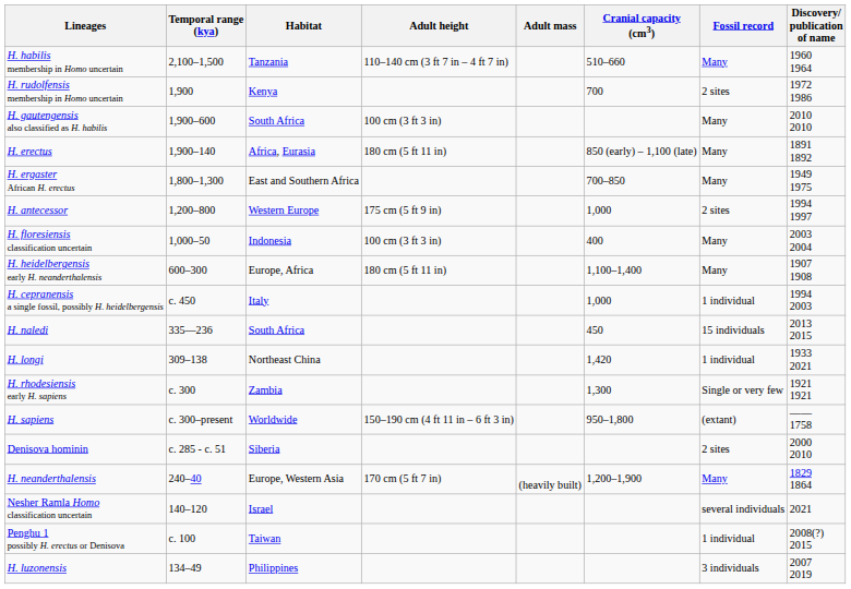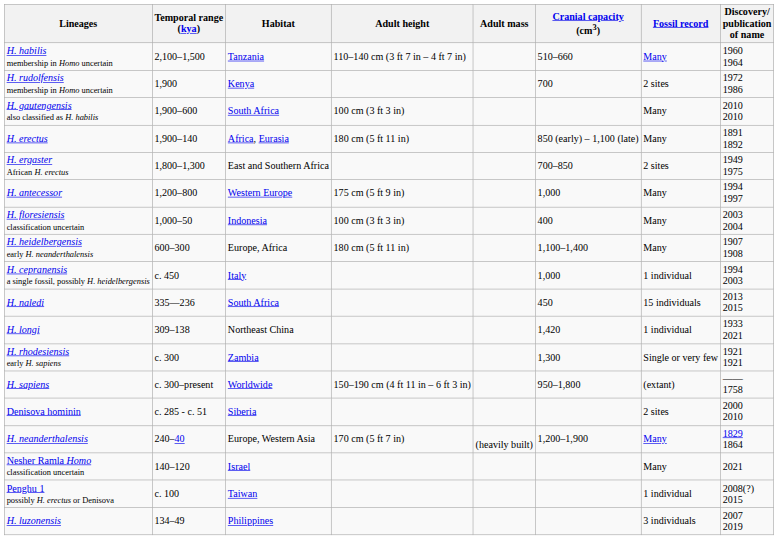 <table class="wikitable sortable">
 <tr>
 <th>Lineages</th>
 <th data-sort-type=number>Temporal range<br>(<a href='#'>kya</a>)</th>
 <th>Habitat</th>
 <th data-sort-type=number>Adult height</th>
 <th data-sort-type=number>Adult mass</th>
 <th data-sort-type=number><a href='#'>Cranial capacity</a><br>(cm<sup>3</sup>)</th>
 <th data-sort-type=number><a href='#'>Fossil record</a></th>
 <th data-sort-type=number>Discovery/<br>publication<br>of name</th>
 </tr>
 <tr>
 <td><em><a href='#'>H. habilis</a></em><br><small>membership in <em>Homo</em> uncertain</small></td>
 <td>2,100–1,500</td>
 <td><a href='#'>Tanzania</a></td>
 <td>110–140 cm (3 ft 7 in – 4 ft 7 in)</td>
 <td></td>
 <td>510–660</td>
 <td data-sort-value=50><a href='#'>Many</a></td>
 <td>1960<br>1964</td>
 </tr>
 <tr>
 <td><em><a href='#'>H. rudolfensis</a></em><br><small>membership in <em>Homo</em> uncertain</small></td>
 <td>1,900</td>
 <td><a href='#'>Kenya</a></td>
 <td></td>
 <td></td>
 <td>700</td>
 <td data-sort-value=2>2 sites</td>
 <td>1972<br>1986</td>
 </tr>
 <tr>
 <td><em><a href='#'>H. gautengensis</a></em><br><small>also classified as <em>H. habilis</em></small></td>
 <td>1,900–600</td>
 <td><a href='#'>South Africa</a></td>
 <td>100 cm (3 ft 3 in)</td>
 <td></td>
 <td></td>
 <td data-sort-value=1000>Many</td>
 <td>2010<br>2010</td>
 </tr>
 <tr>
 <td><em><a href='#'>H. erectus</a></em></td>
 <td>1,900–140</td>
 <td><a href='#'>Africa</a>, <a href='#'>Eurasia</a></td>
 <td>180 cm (5 ft 11 in)</td>
 <td></td>
 <td>850 (early) – 1,100 (late)</td>
 <td data-sort-value=1000>Many</td>
 <td>1891<br>1892</td>
 </tr>
 <tr>
 <td><em><a href='#'>H. ergaster</a></em><br><small>African <em>H. erectus</em></small></td>
 <td>1,800–1,300</td>
 <td>East and Southern Africa</td>
 <td></td>
 <td></td>
 <td>700–850</td>
-<td data-sort-value=100>Many</td>
+<td data-sort-value=6>2 sites</td>
 <td>1949<br>1975</td>
 </tr>
 <tr>
 <td><em><a href='#'>H. antecessor</a></em></td>
 <td>1,200–800</td>
 <td><a href='#'>Western Europe</a></td>
 <td>175 cm (5 ft 9 in)</td>
 <td></td>
 <td>1,000</td>
-<td data-sort-value=6>2 sites</td>
+<td data-sort-value=100>Many</td>
 <td>1994<br>1997</td>
 </tr>
 <tr>
 <td><em><a href='#'>H. floresiensis</a></em><br><small>classification uncertain</small></td>
 <td>1,000–50</td>
 <td><a href='#'>Indonesia</a></td>
 <td>100 cm (3 ft 3 in)</td>
 <td></td>
 <td>400</td>
 <td data-sort-value=100>Many</td>
 <td>2003<br>2004</td>
 </tr>
 <tr>
 <td><em><a href='#'>H. heidelbergensis</a></em><br><small>early <em>H. neanderthalensis</em></small></td>
 <td>600–300</td>
 <td>Europe, Africa</td>
 <td>180 cm (5 ft 11 in)</td>
 <td></td>
 <td>1,100–1,400</td>
 <td data-sort-value=100>Many</td>
 <td>1907<br>1908</td>
 </tr>
 <tr>
 <td><em><a href='#'>H. cepranensis</a></em><br><small>a single fossil, possibly <em>H. heidelbergensis</em></small></td>
 <td data-sort-value=450>c. 450</td>
 <td><a href='#'>Italy</a></td>
 <td></td>
 <td></td>
 <td>1,000</td>
 <td data-sort-value=1>1 individual</td>
 <td>1994<br>2003</td>
 </tr>
 <tr>
 <td><em><a href='#'>H. naledi</a></em></td>
 <td data-sort-value="300">335—236</td>
 <td><a href='#'>South Africa</a></td>
 <td></td>
 <td></td>
 <td>450</td>
 <td data-sort-value="15">15 individuals</td>
 <td>2013<br>2015</td>
 </tr>
 <tr>
 <td><em><a href='#'>H. longi</a></em></td>
 <td>309–138</td>
 <td>Northeast China</td>
 <td></td>
 <td></td>
 <td>1,420</td>
 <td data-sort-value=1>1 individual</td>
 <td>1933<br>2021</td>
 </tr>
 <tr>
 <td><em><a href='#'>H. rhodesiensis</a></em><br><small>early <em>H. sapiens</em></small></td>
 <td data-sort-value=300>c. 300</td>
 <td><a href='#'>Zambia</a></td>
 <td></td>
 <td></td>
 <td>1,300</td>
 <td data-sort-value=1.5>Single or very few</td>
 <td>1921<br>1921</td>
 </tr>
 <tr>
 <td><em><a href='#'>H. sapiens</a></em><br></td>
 <td>c. 300–present</td>
 <td><a href='#'>Worldwide</a></td>
 <td>150–190 cm (4 ft 11 in – 6 ft 3 in)</td>
 <td></td>
 <td>950–1,800</td>
 <td data-sort-value=7500000000>(extant)</td>
 <td data-sort-value=1758>——<br>1758</td>
 </tr>
 <tr>
 <td><a href='#'>Denisova hominin</a></td>
 <td>c. 285 - c. 51</td>
 <td><a href='#'>Siberia</a></td>
 <td></td>
 <td></td>
 <td></td>
 <td data-sort-value="4.5">2 sites</td>
 <td>2000<br>2010</td>
 </tr>
 <tr>
 <td><em><a href='#'>H. neanderthalensis</a></em><br></td>
 <td>240–<a href='#'>40</a></td>
 <td>Europe, Western Asia</td>
 <td>170 cm (5 ft 7 in)</td>
 <td><br>(heavily built)</td>
 <td>1,200–1,900</td>
 <td data-sort-value=400><a href='#'>Many</a></td>
 <td><a href='#'>1829</a><br>1864</td>
 </tr>
 <tr>
 <td><a href='#'>Nesher Ramla <em>Homo</em></a><br><small>classification uncertain</small></td>
 <td>140–120</td>
 <td><a href='#'>Israel</a></td>
 <td></td>
 <td></td>
 <td></td>
-<td data-sort-value=7>several individuals</td>
+<td data-sort-value=100>Many</td>
 <td>2021<br></td>
 </tr>
 <tr>
 <td><a href='#'>Penghu 1</a><br><small>possibly <em>H. erectus</em> or Denisova</small></td>
 <td data-sort-value=100>c. 100</td>
 <td><a href='#'>Taiwan</a></td>
 <td></td>
 <td></td>
 <td></td>
 <td data-sort-value=1.1>1 individual</td>
 <td>2008(?)<br>2015</td>
 </tr>
 <tr>
 <td><em><a href='#'>H. luzonensis</a></em><br></td>
 <td>134–49</td>
 <td><a href='#'>Philippines</a></td>
 <td></td>
 <td></td>
 <td></td>
 <td data-sort-value=3>3 individuals</td>
 <td>2007<br>2019</td>
 </tr>
 </table>
